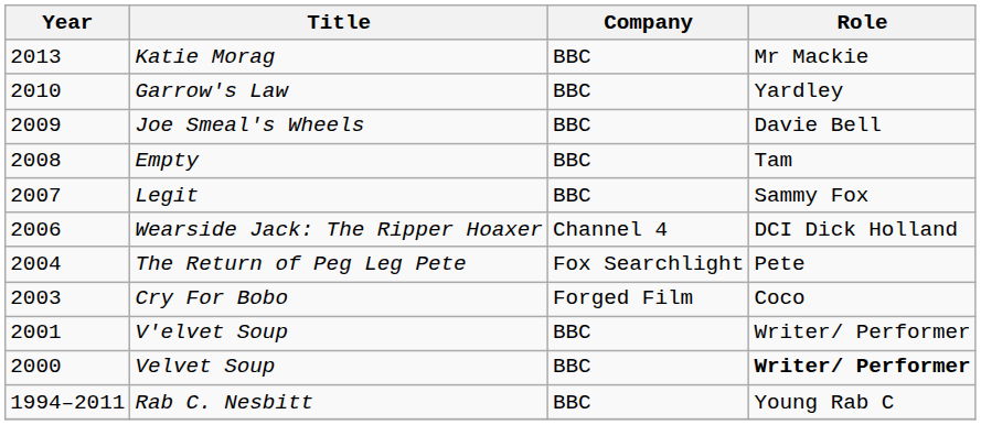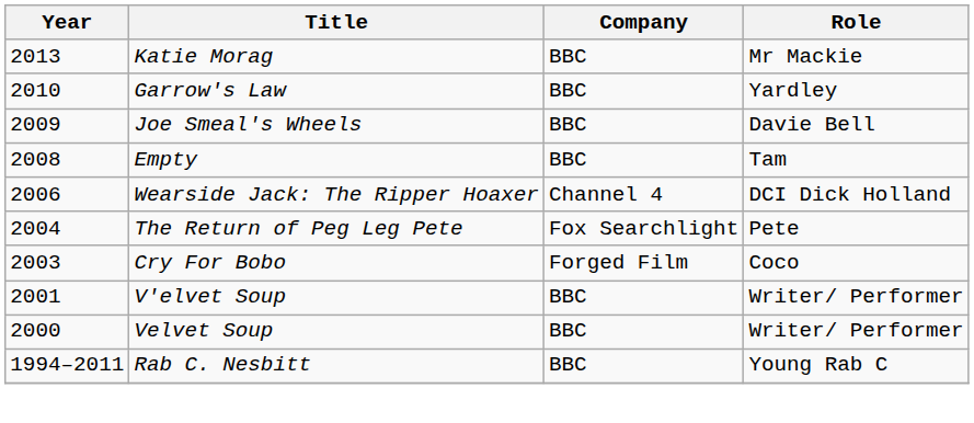 <table class="wikitable">
 <tr>
 <th>Year</th>
 <th>Title</th>
 <th>Company</th>
 <th>Role</th>
 </tr>
 <tr>
 <td>2013</td>
 <td><em>Katie Morag</em></td>
 <td>BBC</td>
 <td>Mr Mackie</td>
 </tr>
 <tr>
 <td>2010</td>
 <td><em>Garrow's Law</em></td>
 <td>BBC</td>
 <td>Yardley</td>
 </tr>
 <tr>
 <td>2009</td>
 <td><em>Joe Smeal's Wheels</em></td>
 <td>BBC</td>
 <td>Davie Bell</td>
 </tr>
 <tr>
 <td>2008</td>
 <td><em>Empty</em></td>
 <td>BBC</td>
 <td>Tam</td>
 </tr>
 <tr>
-<td>2007</td>
-<td><em>Legit</em></td>
-<td>BBC</td>
-<td>Sammy Fox</td>
-</tr>
-<tr>
 <td>2006</td>
 <td><em>Wearside Jack: The Ripper Hoaxer</em></td>
 <td>Channel 4</td>
 <td>DCI Dick Holland</td>
 </tr>
 <tr>
 <td>2004</td>
 <td><em>The Return of Peg Leg Pete</em></td>
 <td>Fox Searchlight</td>
 <td>Pete</td>
 </tr>
 <tr>
 <td>2003</td>
 <td><em>Cry For Bobo</em></td>
 <td>Forged Film</td>
 <td>Coco</td>
 </tr>
 <tr>
 <td>2001</td>
 <td><em>V'elvet Soup</em></td>
 <td>BBC</td>
 <td>Writer/ Performer</td>
 </tr>
 <tr>
 <td>2000</td>
 <td><em>Velvet Soup</em></td>
 <td>BBC</td>
-<td><strong>Writer/ Performer</strong></td>
+<td>Writer/ Performer</td>
 </tr>
 <tr>
 <td>1994–2011</td>
 <td><em>Rab C. Nesbitt</em></td>
 <td>BBC</td>
 <td>Young Rab C</td>
 </tr>
 <tr>
 </tr>
 </table>
